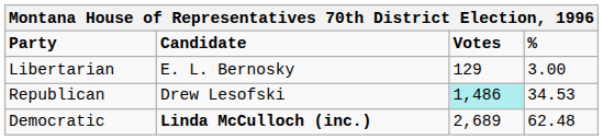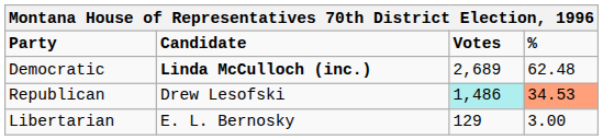 <table class="wikitable">
 <tr>
 <th colspan="4">Montana House of Representatives 70th District Election, 1996</th>
 </tr>
 <tr>
 <td><strong>Party</strong></td>
 <td><strong>Candidate</strong></td>
 <td><strong>Votes</strong></td>
 <td><strong>%</strong></td>
 </tr>
 <tr>
+<td>Democratic</td>
+<td><strong>Linda McCulloch (inc.)</strong></td>
+<td>2,689</td>
+<td>62.48</td>
+</tr>
+<tr>
+<td>Republican</td>
+<td>Drew Lesofski</td>
+<td style="background: paleturquoise;">1,486</td>
+<td style="background: lightsalmon;">34.53</td>
+</tr>
+<tr>
 <td>Libertarian</td>
 <td>E. L. Bernosky</td>
 <td>129</td>
 <td>3.00</td>
 </tr>
-<tr>
-<td>Republican</td>
-<td>Drew Lesofski</td>
-<td style="background: paleturquoise;">1,486</td>
-<td>34.53</td>
-</tr>
-<tr>
-<td>Democratic</td>
-<td><strong>Linda McCulloch (inc.)</strong></td>
-<td>2,689</td>
-<td>62.48</td>
-</tr>
 </table>
